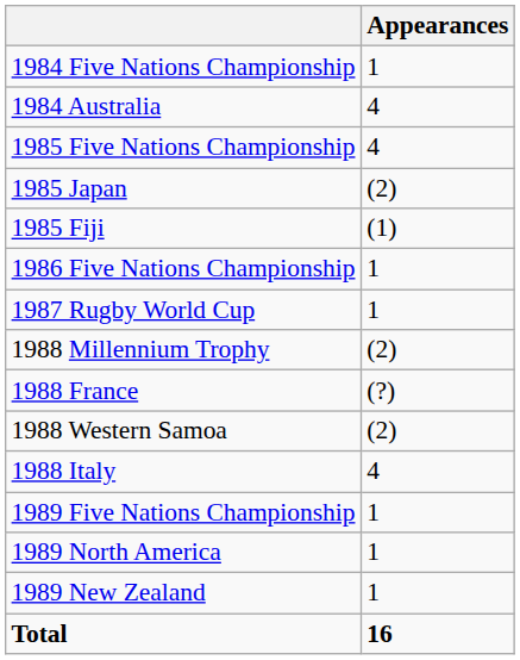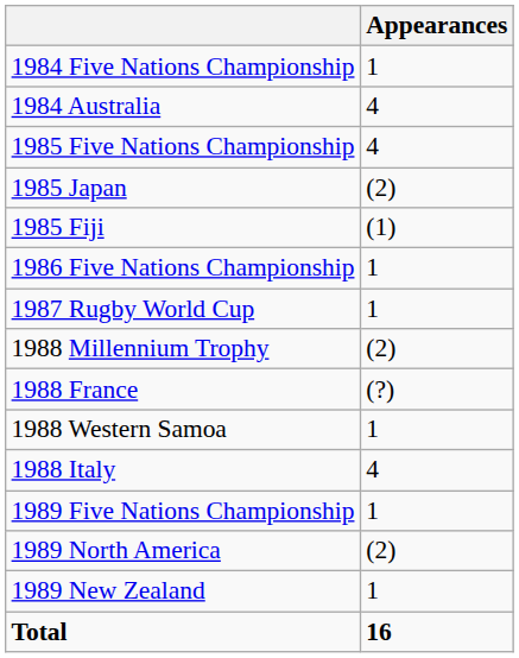 <table class="wikitable collapsible">
 <tr>
 <th></th>
 <th>Appearances</th>
 </tr>
 <tr>
 <td><a href='#'>1984 Five Nations Championship</a></td>
 <td>1</td>
 </tr>
 <tr>
 <td><a href='#'>1984 Australia</a></td>
 <td>4</td>
 </tr>
 <tr>
 <td><a href='#'>1985 Five Nations Championship</a></td>
 <td>4</td>
 </tr>
 <tr>
 <td><a href='#'>1985 Japan</a></td>
 <td>(2) <em></em></td>
 </tr>
 <tr>
 <td><a href='#'>1985 Fiji</a></td>
 <td>(1) <em></em></td>
 </tr>
 <tr>
 <td><a href='#'>1986 Five Nations Championship</a></td>
 <td>1</td>
 </tr>
 <tr>
 <td><a href='#'>1987 Rugby World Cup</a></td>
 <td>1</td>
 </tr>
 <tr>
 <td>1988 <a href='#'>Millennium Trophy</a></td>
 <td>(2) <em></em></td>
 </tr>
 <tr>
 <td><a href='#'>1988 France</a></td>
 <td>(?) <em></em></td>
 </tr>
 <tr>
 <td>1988 Western Samoa</td>
-<td>(2) <em></em></td>
+<td>1</td>
 </tr>
 <tr>
 <td><a href='#'>1988 Italy</a></td>
 <td>4</td>
 </tr>
 <tr>
 <td><a href='#'>1989 Five Nations Championship</a></td>
 <td>1</td>
 </tr>
 <tr>
 <td><a href='#'>1989 North America</a></td>
-<td>1</td>
+<td>(2) <em></em></td>
 </tr>
 <tr>
 <td><a href='#'>1989 New Zealand</a></td>
 <td>1</td>
 </tr>
 <tr>
 <td><strong>Total</strong></td>
 <td><strong>16</strong></td>
 </tr>
 </table>
